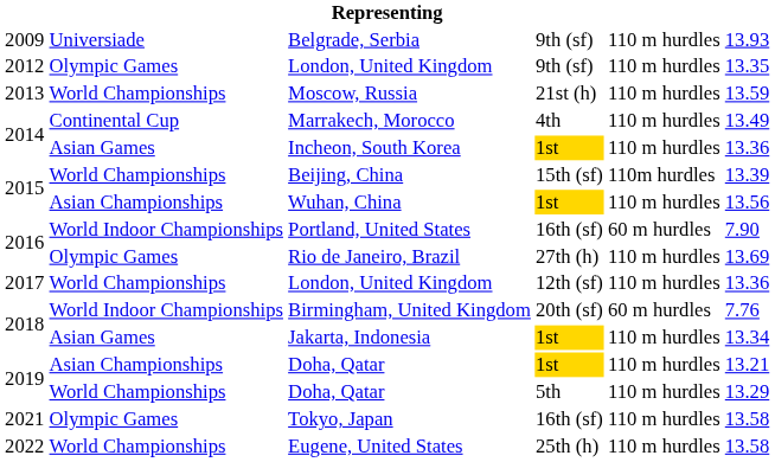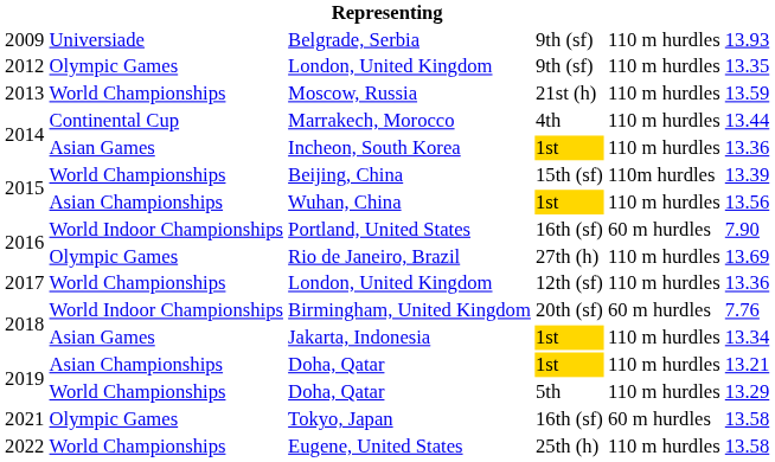 <table>
 <tr>
 <th colspan="6">Representing </th>
 </tr>
 <tr>
 <td>2009</td>
 <td><a href='#'>Universiade</a></td>
 <td><a href='#'>Belgrade, Serbia</a></td>
 <td>9th (sf)</td>
 <td>110 m hurdles</td>
 <td><a href='#'>13.93</a></td>
 </tr>
 <tr>
 <td>2012</td>
 <td><a href='#'>Olympic Games</a></td>
 <td><a href='#'>London, United Kingdom</a></td>
 <td>9th (sf)</td>
 <td>110 m hurdles</td>
 <td><a href='#'>13.35</a></td>
 </tr>
 <tr>
 <td>2013</td>
 <td><a href='#'>World Championships</a></td>
 <td><a href='#'>Moscow, Russia</a></td>
 <td>21st (h)</td>
 <td>110 m hurdles</td>
 <td><a href='#'>13.59</a></td>
 </tr>
 <tr>
 <td rowspan=2>2014</td>
 <td><a href='#'>Continental Cup</a></td>
 <td><a href='#'>Marrakech, Morocco</a></td>
 <td>4th</td>
 <td>110 m hurdles</td>
-<td><a href='#'>13.49</a></td>
+<td><a href='#'>13.44</a></td>
 </tr>
 <tr>
 <td><a href='#'>Asian Games</a></td>
 <td><a href='#'>Incheon, South Korea</a></td>
 <td bgcolor=gold>1st</td>
 <td>110 m hurdles</td>
 <td><a href='#'>13.36</a></td>
 </tr>
 <tr>
 <td rowspan=2>2015</td>
 <td><a href='#'>World Championships</a></td>
 <td><a href='#'>Beijing, China</a></td>
 <td>15th (sf)</td>
 <td>110m hurdles</td>
 <td><a href='#'>13.39</a></td>
 </tr>
 <tr>
 <td><a href='#'>Asian Championships</a></td>
 <td><a href='#'>Wuhan, China</a></td>
 <td bgcolor=gold>1st</td>
 <td>110 m hurdles</td>
 <td><a href='#'>13.56</a></td>
 </tr>
 <tr>
 <td rowspan=2>2016</td>
 <td><a href='#'>World Indoor Championships</a></td>
 <td><a href='#'>Portland, United States</a></td>
 <td>16th (sf)</td>
 <td>60 m hurdles</td>
 <td><a href='#'>7.90</a></td>
 </tr>
 <tr>
 <td><a href='#'>Olympic Games</a></td>
 <td><a href='#'>Rio de Janeiro, Brazil</a></td>
 <td>27th (h)</td>
 <td>110 m hurdles</td>
 <td><a href='#'>13.69</a></td>
 </tr>
 <tr>
 <td>2017</td>
 <td><a href='#'>World Championships</a></td>
 <td><a href='#'>London, United Kingdom</a></td>
 <td>12th (sf)</td>
 <td>110 m hurdles</td>
 <td><a href='#'>13.36</a></td>
 </tr>
 <tr>
 <td rowspan=2>2018</td>
 <td><a href='#'>World Indoor Championships</a></td>
 <td><a href='#'>Birmingham, United Kingdom</a></td>
 <td>20th (sf)</td>
 <td>60 m hurdles</td>
 <td><a href='#'>7.76</a></td>
 </tr>
 <tr>
 <td><a href='#'>Asian Games</a></td>
 <td><a href='#'>Jakarta, Indonesia</a></td>
 <td bgcolor=gold>1st</td>
 <td>110 m hurdles</td>
 <td><a href='#'>13.34</a></td>
 </tr>
 <tr>
 <td rowspan=2>2019</td>
 <td><a href='#'>Asian Championships</a></td>
 <td><a href='#'>Doha, Qatar</a></td>
 <td bgcolor=gold>1st</td>
 <td>110 m hurdles</td>
 <td><a href='#'>13.21</a></td>
 </tr>
 <tr>
 <td><a href='#'>World Championships</a></td>
 <td><a href='#'>Doha, Qatar</a></td>
 <td>5th</td>
 <td>110 m hurdles</td>
 <td><a href='#'>13.29</a></td>
 </tr>
 <tr>
 <td>2021</td>
 <td><a href='#'>Olympic Games</a></td>
 <td><a href='#'>Tokyo, Japan</a></td>
 <td>16th (sf)</td>
-<td>110 m hurdles</td>
+<td>60 m hurdles</td>
 <td><a href='#'>13.58</a></td>
 </tr>
 <tr>
 <td>2022</td>
 <td><a href='#'>World Championships</a></td>
 <td><a href='#'>Eugene, United States</a></td>
 <td>25th (h)</td>
 <td>110 m hurdles</td>
 <td><a href='#'>13.58</a></td>
 </tr>
 </table>
